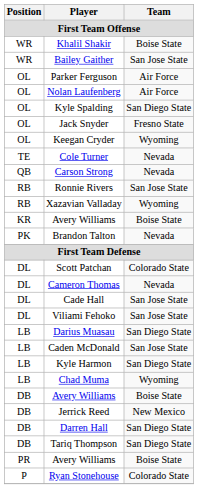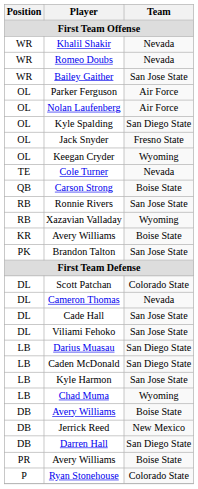 <table class="wikitable" border="0">
 <tr>
 <th>Position</th>
 <th>Player</th>
 <th>Team</th>
 </tr>
 <tr>
 <td colspan="3" style="text-align:center; background:#ddd;"><strong>First Team Offense </strong></td>
 </tr>
 <tr style="text-align:center;">
 <td style="background:white">WR</td>
 <td style="background:white"><a href='#'>Khalil Shakir</a></td>
-<td style=>Boise State</td>
+<td style=>Nevada</td>
+</tr>
+<tr style="text-align:center;">
+<td style="background:white">WR</td>
+<td style="background:white"><a href='#'>Romeo Doubs</a></td>
+<td style=>Nevada</td>
 </tr>
 <tr style="text-align:center;">
 <td style="background:white">WR</td>
 <td style="background:white"><a href='#'>Bailey Gaither</a></td>
 <td style=>San Jose State</td>
 </tr>
 <tr style="text-align:center;">
 <td style="background:white">OL</td>
 <td style="background:white">Parker Ferguson</td>
 <td style=>Air Force</td>
 </tr>
 <tr style="text-align:center;">
 <td style="background:white">OL</td>
 <td style="background:white"><a href='#'>Nolan Laufenberg</a></td>
 <td style=>Air Force</td>
 </tr>
 <tr style="text-align:center;">
 <td style="background:white">OL</td>
 <td style="background:white">Kyle Spalding</td>
 <td style=>San Diego State</td>
 </tr>
 <tr style="text-align:center;">
 <td style="background:white">OL</td>
 <td style="background:white">Jack Snyder</td>
 <td style=>Fresno State</td>
 </tr>
 <tr style="text-align:center;">
 <td style="background:white">OL</td>
 <td style="background:white">Keegan Cryder</td>
 <td style=>Wyoming</td>
 </tr>
 <tr style="text-align:center;">
 <td style="background:white">TE</td>
 <td style="background:white"><a href='#'>Cole Turner</a></td>
 <td style=>Nevada</td>
 </tr>
 <tr style="text-align:center;">
 <td style="background:white">QB</td>
 <td style="background:white"><a href='#'>Carson Strong</a></td>
-<td style=>Nevada</td>
+<td style=>Boise State</td>
 </tr>
 <tr style="text-align:center;">
 <td style="background:white">RB</td>
 <td style="background:white">Ronnie Rivers</td>
 <td style=>San Jose State</td>
 </tr>
 <tr style="text-align:center;">
 <td style="background:white">RB</td>
 <td style="background:white">Xazavian Valladay</td>
 <td style=>Wyoming</td>
 </tr>
 <tr style="text-align:center;">
 <td style="background:white">KR</td>
 <td style="background:white">Avery Williams</td>
 <td style=>Boise State</td>
 </tr>
 <tr style="text-align:center;">
 <td style="background:white">PK</td>
 <td style="background:white">Brandon Talton</td>
-<td style=>Nevada</td>
+<td style=>San Jose State</td>
 </tr>
 <tr>
 <td colspan="3" style="text-align:center; background:#ddd;"><strong>First Team Defense</strong></td>
 </tr>
 <tr style="text-align:center;">
 <td style="background:white">DL</td>
 <td style="background:white">Scott Patchan</td>
 <td style=>Colorado State</td>
 </tr>
 <tr style="text-align:center;">
 <td style="background:white">DL</td>
 <td style="background:white"><a href='#'>Cameron Thomas</a></td>
 <td style=>Nevada</td>
 </tr>
 <tr style="text-align:center;">
 <td style="background:white">DL</td>
 <td style="background:white">Cade Hall</td>
 <td style=>San Jose State</td>
 </tr>
 <tr style="text-align:center;">
 <td style="background:white">DL</td>
 <td style="background:white">Viliami Fehoko</td>
 <td style=>San Jose State</td>
 </tr>
 <tr style="text-align:center;">
 <td style="background:white">LB</td>
 <td style="background:white"><a href='#'>Darius Muasau</a></td>
 <td style=>San Diego State</td>
 </tr>
 <tr style="text-align:center;">
 <td style="background:white">LB</td>
 <td style="background:white">Caden McDonald</td>
-<td style=>San Jose State</td>
+<td style=>San Diego State</td>
 </tr>
 <tr style="text-align:center;">
 <td style="background:white">LB</td>
 <td style="background:white">Kyle Harmon</td>
-<td style=>San Diego State</td>
+<td style=>San Jose State</td>
 </tr>
 <tr style="text-align:center;">
 <td style="background:white">LB</td>
 <td style="background:white"><a href='#'>Chad Muma</a></td>
 <td style=>Wyoming</td>
 </tr>
 <tr style="text-align:center;">
 <td style="background:white">DB</td>
 <td style="background:white"><a href='#'>Avery Williams</a></td>
 <td style=>Boise State</td>
 </tr>
 <tr style="text-align:center;">
 <td style="background:white">DB</td>
 <td style="background:white">Jerrick Reed</td>
 <td style=>New Mexico</td>
 </tr>
 <tr style="text-align:center;">
 <td style="background:white">DB</td>
 <td style="background:white"><a href='#'>Darren Hall</a></td>
 <td style=>San Diego State</td>
 </tr>
 <tr style="text-align:center;">
-<td style="background:white">DB</td>
-<td style="background:white">Tariq Thompson</td>
-<td style=>San Diego State</td>
-</tr>
-<tr style="text-align:center;">
 <td style="background:white">PR</td>
 <td style="background:white">Avery Williams</td>
 <td style=>Boise State</td>
 </tr>
 <tr style="text-align:center;">
 <td style="background:white">P</td>
 <td style="background:white"><a href='#'>Ryan Stonehouse</a></td>
 <td style=>Colorado State</td>
 </tr>
 <tr>
 </tr>
 </table>
